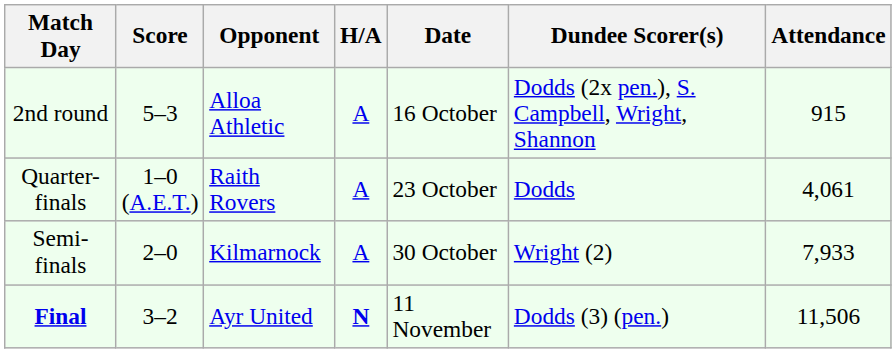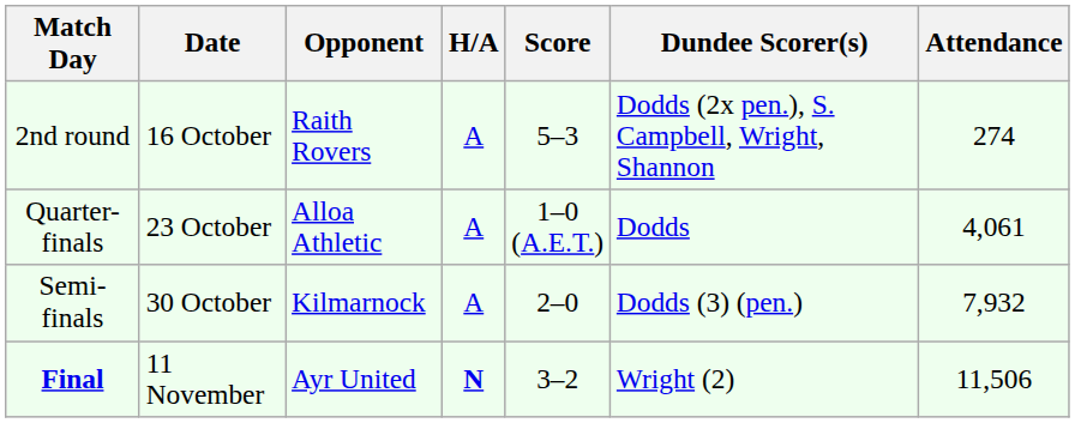 <table class="wikitable" style="text-align:center">
 <tr>
 <th>Match Day</th>
-<th>Score</th>
+<th>Date</th>
 <th>Opponent</th>
 <th>H/A</th>
-<th>Date</th>
+<th>Score</th>
 <th>Dundee Scorer(s)</th>
 <th>Attendance</th>
 </tr>
 <tr bgcolor="#EEFFEE">
 <td>2nd round</td>
+<td align="left">16 October</td>
+<td align="left"><a href='#'>Raith Rovers</a></td>
+<td><a href='#'>A</a></td>
 <td>5–3</td>
-<td align="left"><a href='#'>Alloa Athletic</a></td>
-<td><a href='#'>A</a></td>
-<td align="left">16 October</td>
 <td align="left"><a href='#'>Dodds</a> (2x <a href='#'>pen.</a>), <a href='#'>S. Campbell</a>, <a href='#'>Wright</a>, <a href='#'>Shannon</a></td>
-<td>915</td>
+<td>274</td>
 </tr>
 <tr bgcolor="#EEFFEE">
 <td>Quarter-finals</td>
+<td align="left">23 October</td>
+<td align="left"><a href='#'>Alloa Athletic</a></td>
+<td><a href='#'>A</a></td>
 <td>1–0<br>(<a href='#'>A.E.T.</a>)</td>
-<td align="left"><a href='#'>Raith Rovers</a></td>
-<td><a href='#'>A</a></td>
-<td align="left">23 October</td>
 <td align="left"><a href='#'>Dodds</a></td>
 <td>4,061</td>
 </tr>
 <tr bgcolor="#EEFFEE">
 <td>Semi-finals</td>
-<td>2–0</td>
+<td align="left">30 October</td>
 <td align="left"><a href='#'>Kilmarnock</a></td>
 <td><a href='#'>A</a></td>
-<td align="left">30 October</td>
-<td align="left"><a href='#'>Wright</a> (2)</td>
-<td>7,933</td>
+<td>2–0</td>
+<td align="left"><a href='#'>Dodds</a> (3) (<a href='#'>pen.</a>)</td>
+<td>7,932</td>
 </tr>
 <tr bgcolor="#EEFFEE">
 <td><a href='#'><strong>Final</strong></a></td>
-<td>3–2</td>
+<td align="left">11 November</td>
 <td align="left"><a href='#'>Ayr United</a></td>
 <td><strong><a href='#'>N</a></strong></td>
-<td align="left">11 November</td>
-<td align="left"><a href='#'>Dodds</a> (3) (<a href='#'>pen.</a>)</td>
+<td>3–2</td>
+<td align="left"><a href='#'>Wright</a> (2)</td>
 <td>11,506</td>
 </tr>
 </table>
